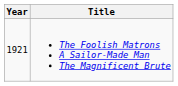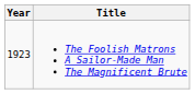 <table class="wikitable sortable">
 <tr>
 <th>Year</th>
 <th>Title</th>
 </tr>
 <tr>
-<td>1921</td>
+<td>1923</td>
 <td><br><ul><li><em><a href='#'>The Foolish Matrons</a></em></li><li><em><a href='#'>A Sailor-Made Man</a></em></li><li><em><a href='#'>The Magnificent Brute</a></em></li></ul></td>
 </tr>
 </table>
